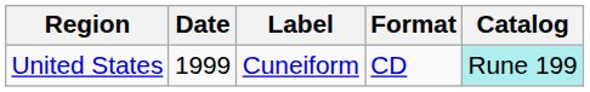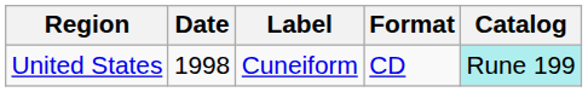 <table class="wikitable">
 <tr>
 <th>Region</th>
 <th>Date</th>
 <th>Label</th>
 <th>Format</th>
 <th>Catalog</th>
 </tr>
 <tr>
 <td><a href='#'>United States</a></td>
-<td>1999</td>
+<td>1998</td>
 <td><a href='#'>Cuneiform</a></td>
 <td><a href='#'>CD</a></td>
 <td style="background: paleturquoise;">Rune 199</td>
 </tr>
 </table>
